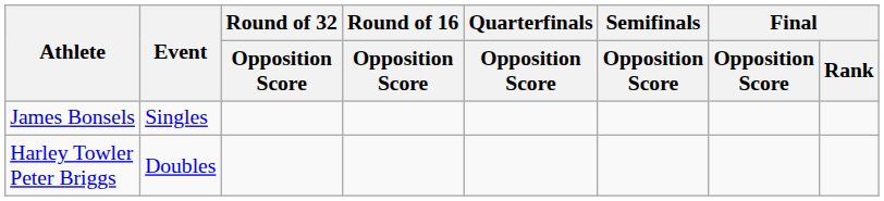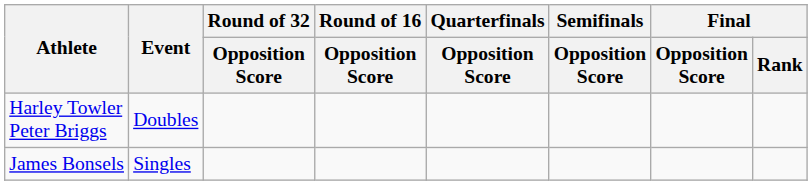 <table class="wikitable" border="1" style="font-size:90%">
 <tr>
 <th rowspan=2>Athlete</th>
 <th rowspan=2>Event</th>
 <th>Round of 32</th>
 <th>Round of 16</th>
 <th>Quarterfinals</th>
 <th>Semifinals</th>
 <th colspan=2>Final</th>
 </tr>
 <tr>
 <th>Opposition<br>Score</th>
 <th>Opposition<br>Score</th>
 <th>Opposition<br>Score</th>
 <th>Opposition<br>Score</th>
 <th>Opposition<br>Score</th>
 <th>Rank</th>
 </tr>
 <tr>
+<td><a href='#'>Harley Towler</a> <br> <a href='#'>Peter Briggs</a></td>
+<td><a href='#'>Doubles</a></td>
+<td align=center></td>
+<td align=center></td>
+<td align=center></td>
+<td align=center></td>
+<td align=center></td>
+<td align=center></td>
+</tr>
+<tr>
 <td><a href='#'>James Bonsels</a></td>
 <td><a href='#'>Singles</a></td>
 <td align=center></td>
 <td align=center></td>
 <td align=center></td>
 <td align=center></td>
 <td align=center></td>
 <td align=center></td>
 </tr>
-<tr>
-<td><a href='#'>Harley Towler</a> <br> <a href='#'>Peter Briggs</a></td>
-<td><a href='#'>Doubles</a></td>
-<td align=center></td>
-<td align=center></td>
-<td align=center></td>
-<td align=center></td>
-<td align=center></td>
-<td align=center></td>
-</tr>
 </table>
